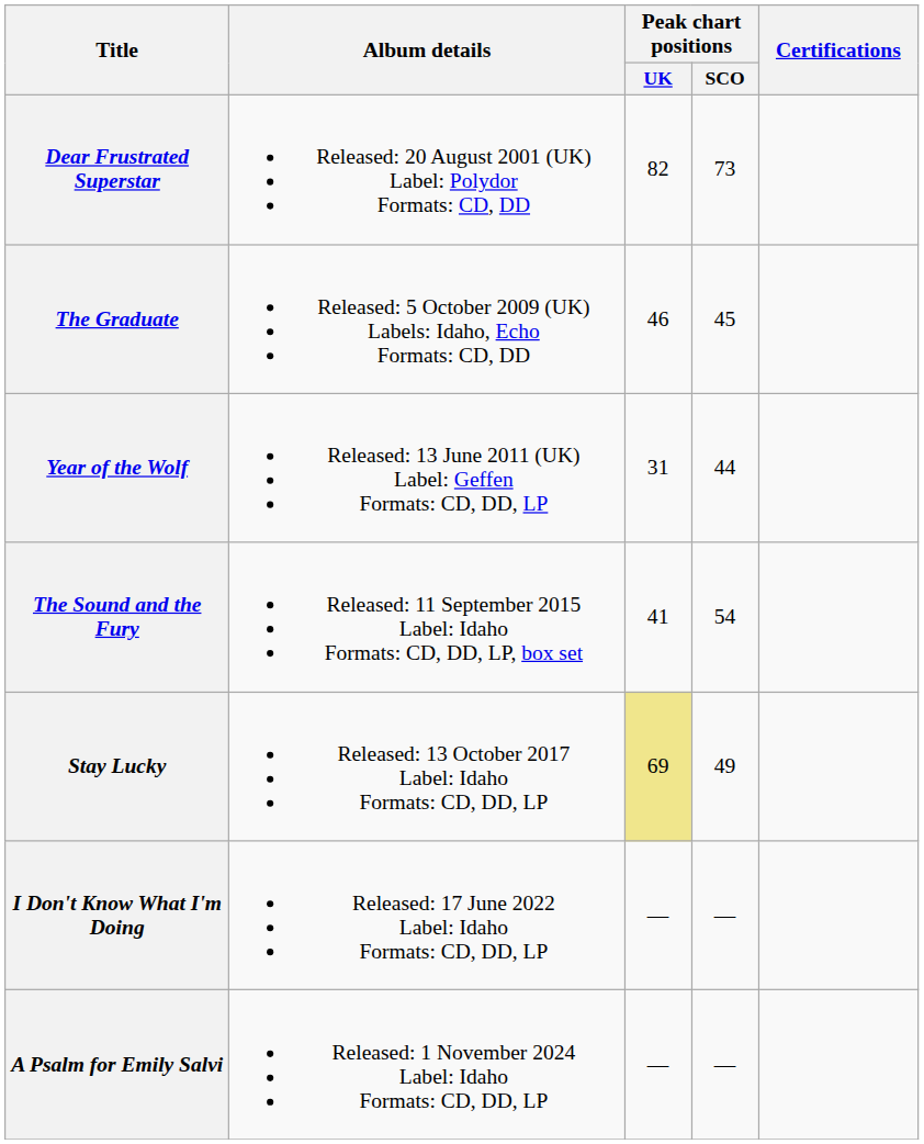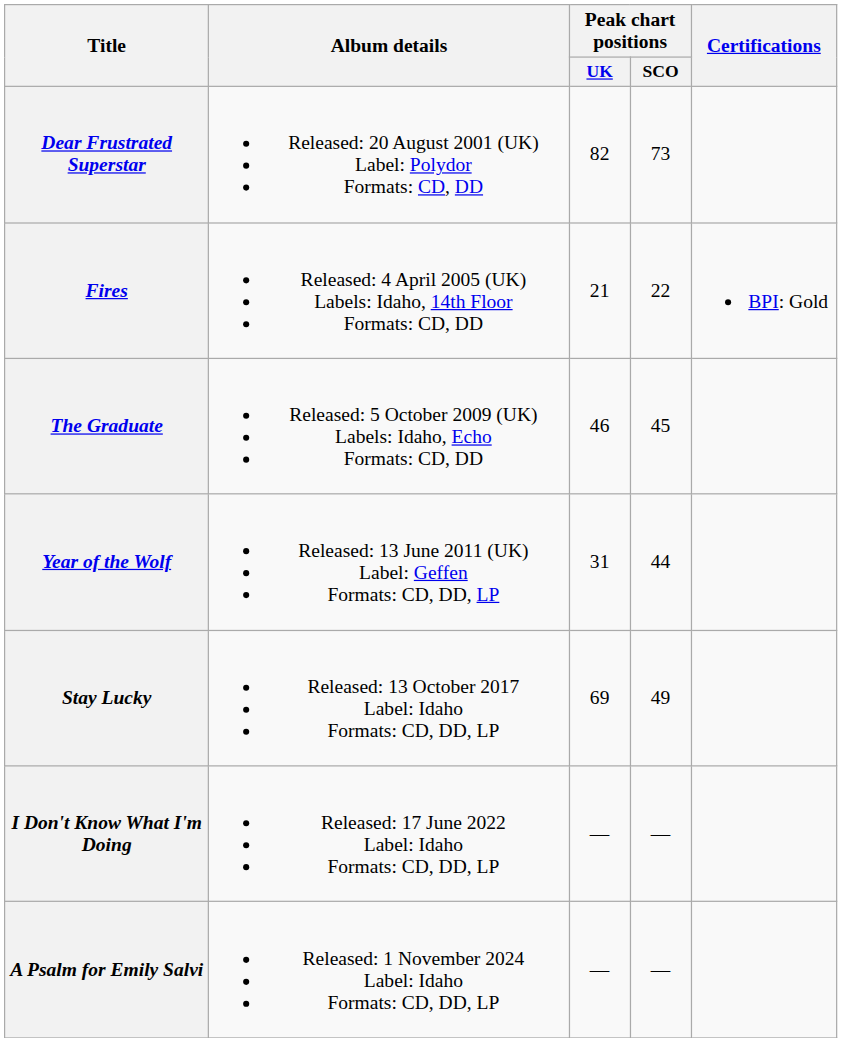 <table class="wikitable plainrowheaders" style="text-align:center;">
 <tr>
 <th scope="col" rowspan="2" style="width:10em;">Title</th>
 <th scope="col" rowspan="2" style="width:18em;">Album details</th>
 <th scope="col" colspan="2">Peak chart positions</th>
 <th scope="col" rowspan="2" style="width:7em;"><a href='#'>Certifications</a></th>
 </tr>
 <tr>
 <th scope="col" style="width:3em;font-size:90%;"><a href='#'>UK</a><br></th>
 <th scope="col" style="width:3em;font-size:90%;">SCO<br></th>
 </tr>
 <tr>
 <th scope="row"><em><a href='#'>Dear Frustrated Superstar</a></em></th>
 <td><br><ul><li>Released: 20 August 2001 <span>(UK)</span></li><li>Label: <a href='#'>Polydor</a></li><li>Formats: <a href='#'>CD</a>, <a href='#'>DD</a></li></ul></td>
 <td>82</td>
 <td>73</td>
 <td></td>
 </tr>
 <tr>
+<th scope="row"><em><a href='#'>Fires</a></em></th>
+<td><br><ul><li>Released: 4 April 2005 <span>(UK)</span></li><li>Labels: Idaho, <a href='#'>14th Floor</a></li><li>Formats: CD, DD</li></ul></td>
+<td>21</td>
+<td>22</td>
+<td><br><ul><li><a href='#'>BPI</a>: Gold</li></ul></td>
+</tr>
+<tr>
 <th scope="row"><em><a href='#'>The Graduate</a></em></th>
 <td><br><ul><li>Released: 5 October 2009 <span>(UK)</span></li><li>Labels: Idaho, <a href='#'>Echo</a></li><li>Formats: CD, DD</li></ul></td>
 <td>46</td>
 <td>45</td>
 <td></td>
 </tr>
 <tr>
 <th scope="row"><em><a href='#'>Year of the Wolf</a></em></th>
 <td><br><ul><li>Released: 13 June 2011 <span>(UK)</span></li><li>Label: <a href='#'>Geffen</a></li><li>Formats: CD, DD, <a href='#'>LP</a></li></ul></td>
 <td>31</td>
 <td>44</td>
 <td></td>
 </tr>
 <tr>
-<th scope="row"><em><a href='#'>The Sound and the Fury</a></em></th>
-<td><br><ul><li>Released: 11 September 2015</li><li>Label: Idaho</li><li>Formats: CD, DD, LP, <a href='#'>box set</a></li></ul></td>
-<td>41</td>
-<td>54</td>
-<td></td>
-</tr>
-<tr>
 <th scope="row"><em>Stay Lucky</em></th>
 <td><br><ul><li>Released: 13 October 2017</li><li>Label: Idaho</li><li>Formats: CD, DD, LP</li></ul></td>
-<td style="background: khaki;">69</td>
+<td>69</td>
 <td>49</td>
 <td></td>
 </tr>
 <tr>
 <th scope="row"><em>I Don't Know What I'm Doing</em></th>
 <td><br><ul><li>Released: 17 June 2022</li><li>Label: Idaho</li><li>Formats: CD, DD, LP</li></ul></td>
 <td>—</td>
 <td>—</td>
 <td></td>
 </tr>
 <tr>
 <th scope="row"><em>A Psalm for Emily Salvi</em></th>
 <td><br><ul><li>Released: 1 November 2024</li><li>Label: Idaho</li><li>Formats: CD, DD, LP</li></ul></td>
 <td>—</td>
 <td>—</td>
 <td></td>
 </tr>
 </table>
